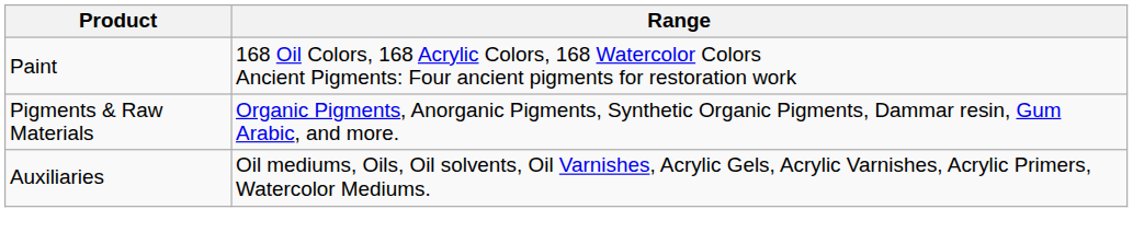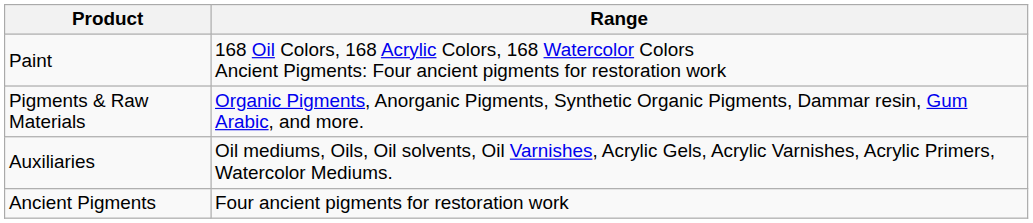 <table class="wikitable">
 <tr>
 <th>Product</th>
 <th>Range</th>
 </tr>
 <tr>
 <td>Paint</td>
 <td>168 <a href='#'>Oil</a> Colors, 168 <a href='#'>Acrylic</a> Colors, 168 <a href='#'>Watercolor</a> Colors<br>Ancient Pigments: Four ancient pigments for restoration work</td>
 </tr>
 <tr>
 <td>Pigments & Raw Materials</td>
 <td><a href='#'>Organic Pigments</a>, Anorganic Pigments, Synthetic Organic Pigments, Dammar resin, <a href='#'>Gum Arabic</a>, and more.</td>
 </tr>
 <tr>
 <td>Auxiliaries</td>
 <td>Oil mediums, Oils, Oil solvents, Oil <a href='#'>Varnishes</a>, Acrylic Gels, Acrylic Varnishes, Acrylic Primers, Watercolor Mediums.</td>
 </tr>
+<tr>
+<td>Ancient Pigments</td>
+<td>Four ancient pigments for restoration work</td>
+</tr>
 </table>
